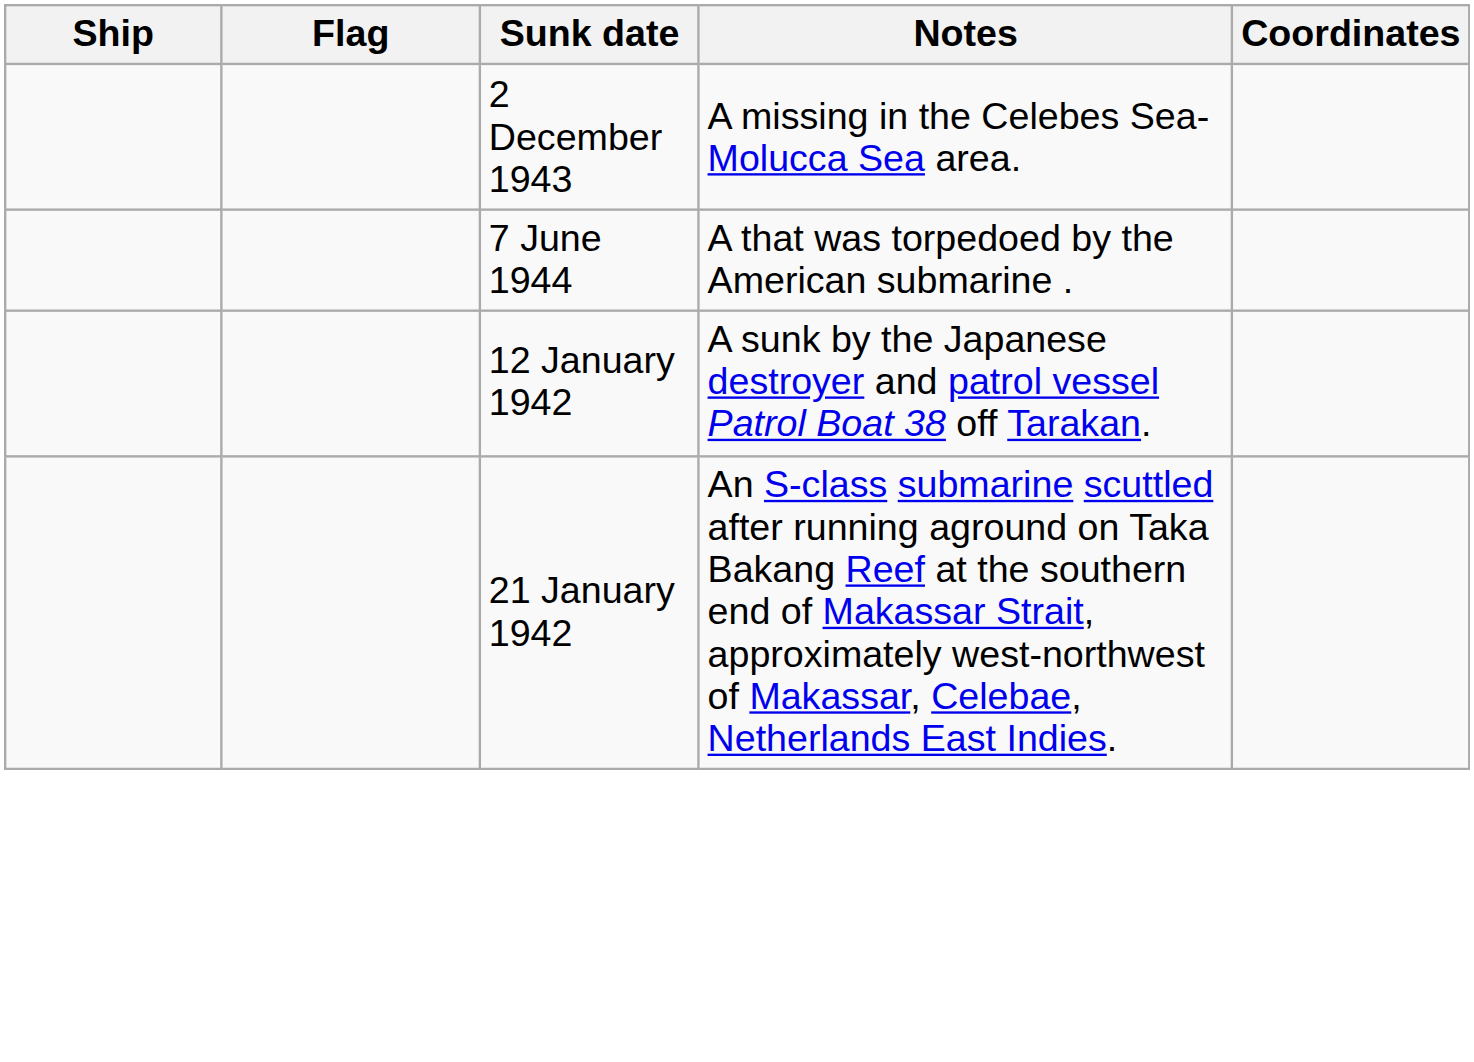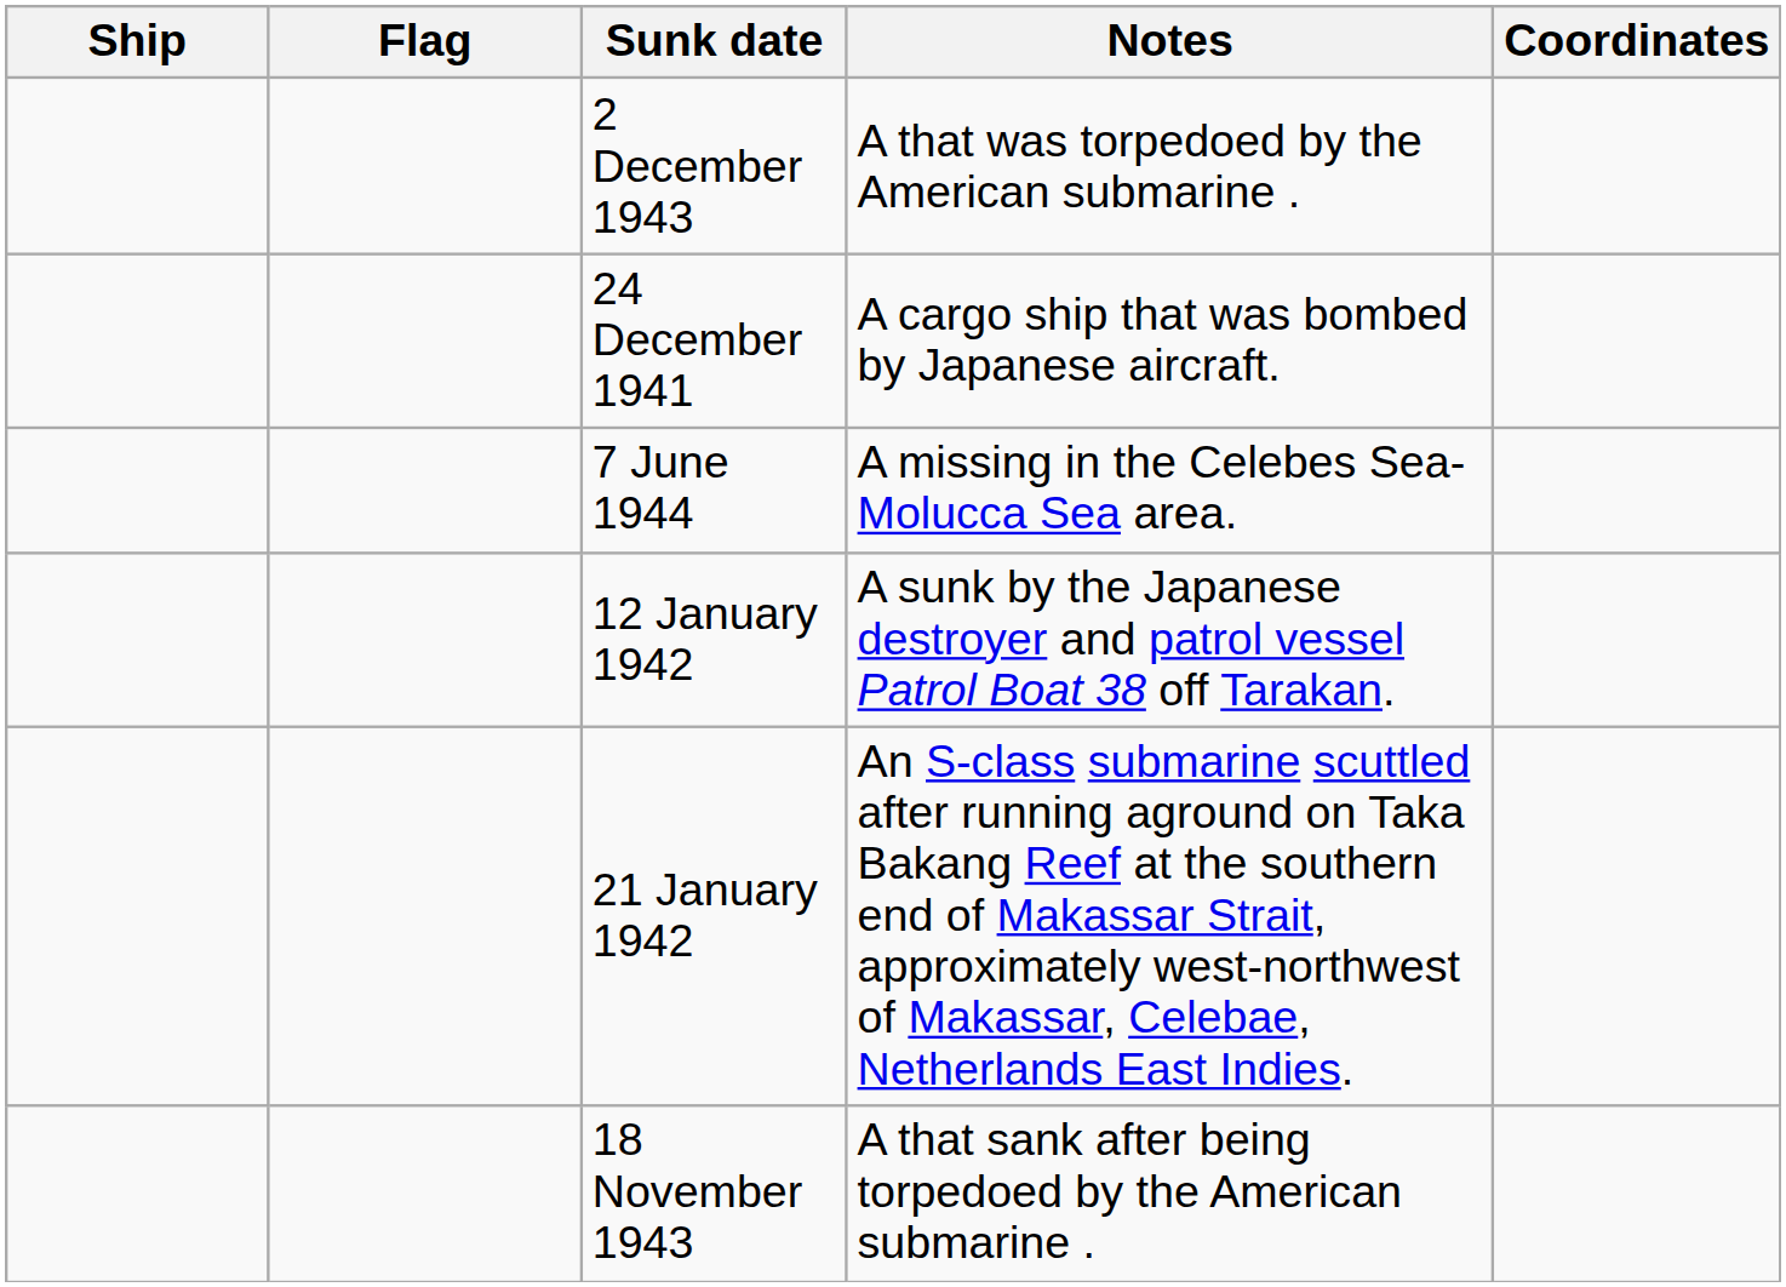 <table class="wikitable sortable" style="width:100%" |>
 <tr>
 <th width="15%">Ship</th>
 <th width="18%">Flag</th>
 <th width="15%" align="right">Sunk date</th>
 <th width="37%">Notes</th>
 <th width="15%">Coordinates</th>
 </tr>
 <tr>
 <td scope="row" data-sort-value="Capelin"></td>
 <td></td>
 <td>2 December 1943</td>
-<td>A  missing in the Celebes Sea-<a href='#'>Molucca Sea</a> area.</td>
+<td>A  that was torpedoed by the American submarine .</td>
+<td></td>
+</tr>
+<tr>
+<td></td>
+<td></td>
+<td>24 December 1941</td>
+<td>A cargo ship that was bombed by Japanese aircraft.</td>
 <td></td>
 </tr>
 <tr>
 <td></td>
 <td></td>
 <td>7 June 1944</td>
-<td>A  that was torpedoed by the American submarine .</td>
+<td>A  missing in the Celebes Sea-<a href='#'>Molucca Sea</a> area.</td>
 <td></td>
 </tr>
 <tr>
 <td scope="row" data-sort-value="Prins van Oranje"></td>
 <td></td>
 <td>12 January 1942</td>
 <td>A  sunk by the Japanese <a href='#'>destroyer</a>  and <a href='#'>patrol vessel</a> <em><a href='#'>Patrol Boat 38</a></em> off <a href='#'>Tarakan</a>.</td>
 <td></td>
 </tr>
 <tr>
 <td scope="row" data-sort-value="S-36"></td>
 <td></td>
 <td>21 January 1942</td>
 <td>An <a href='#'>S-class</a> <a href='#'>submarine</a> <a href='#'>scuttled</a> after running aground on Taka Bakang <a href='#'>Reef</a> at the southern end of <a href='#'>Makassar Strait</a>, approximately  west-northwest of <a href='#'>Makassar</a>, <a href='#'>Celebae</a>, <a href='#'>Netherlands East Indies</a>.</td>
 <td></td>
 </tr>
+<tr>
+<td></td>
+<td></td>
+<td>18 November 1943</td>
+<td>A  that sank after being  torpedoed by the American submarine .</td>
+<td></td>
+</tr>
 </table>
